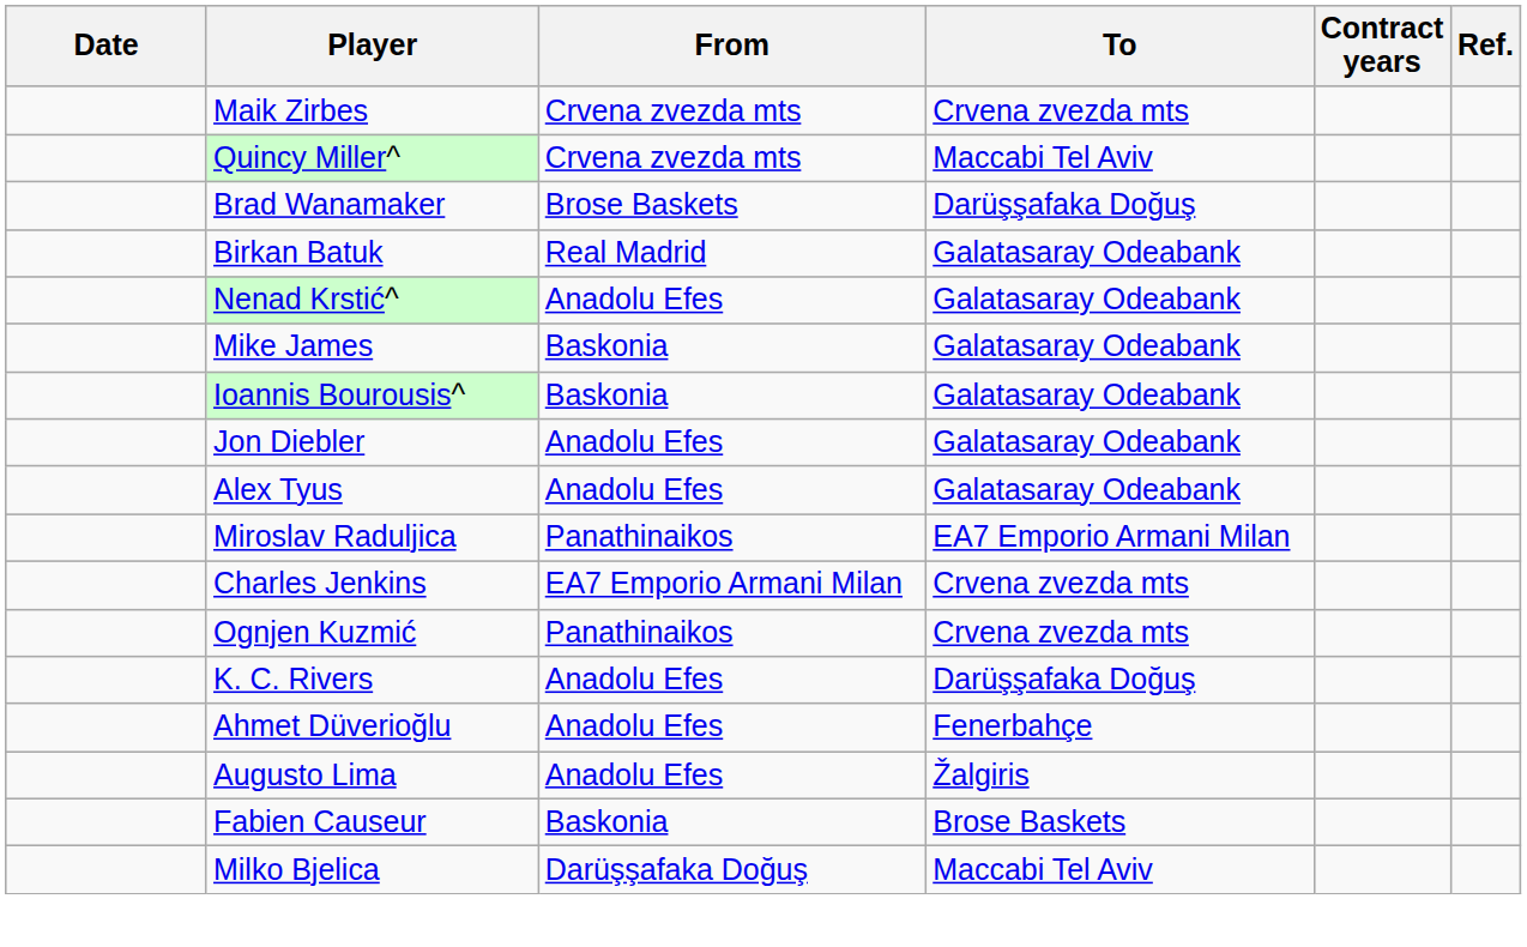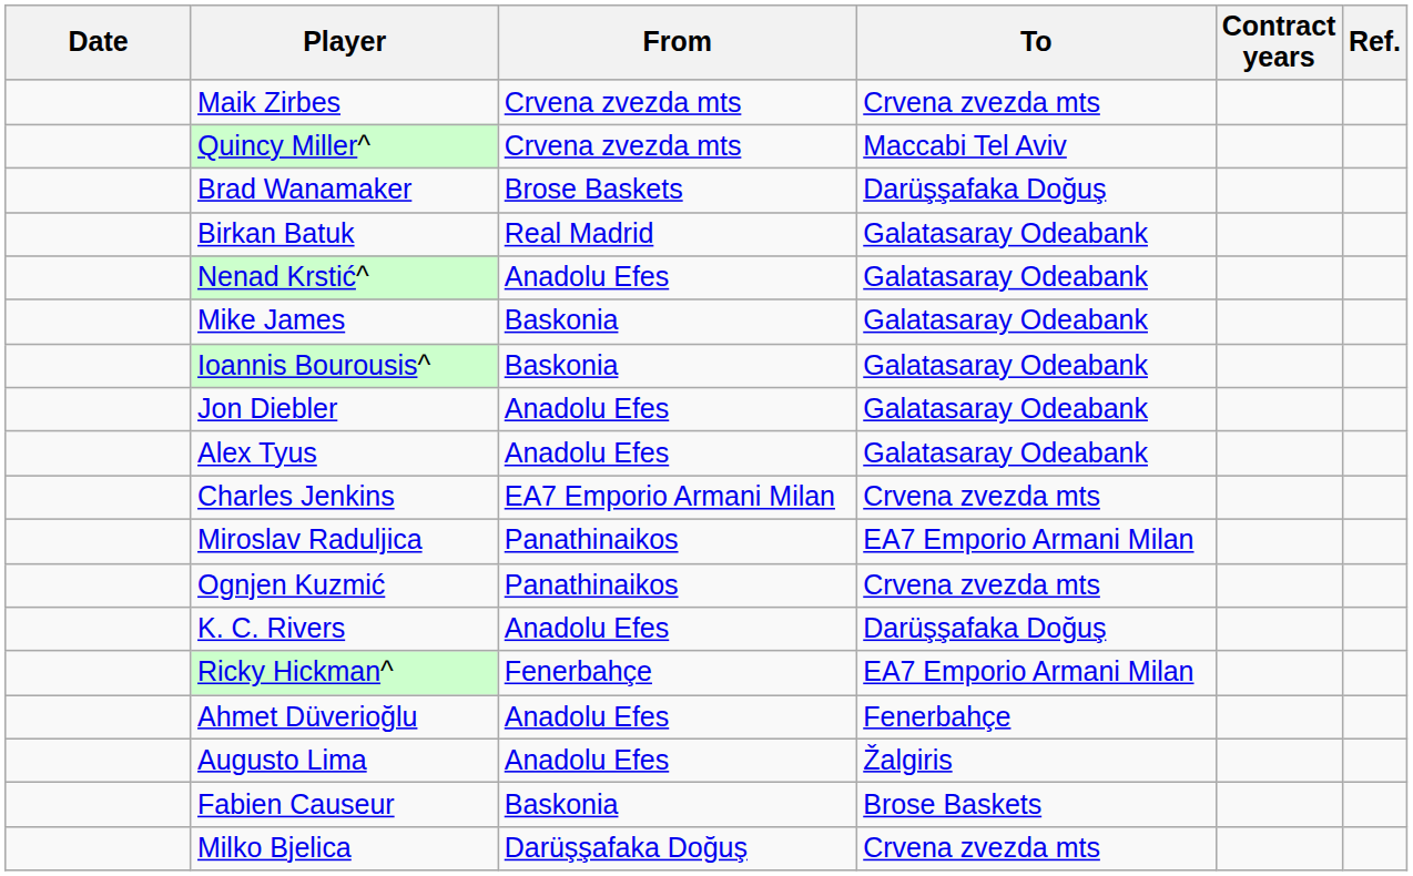 <table class="wikitable sortable">
 <tr>
 <th width=100>Date</th>
 <th width=170>Player</th>
 <th style="width:200px;">From</th>
 <th style="width:200px;">To</th>
 <th>Contract<br>years</th>
 <th>Ref.</th>
 </tr>
 <tr>
 <td></td>
 <td> <a href='#'>Maik Zirbes</a></td>
 <td> <a href='#'>Crvena zvezda mts</a></td>
 <td> <a href='#'>Crvena zvezda mts</a></td>
 <td></td>
 <td></td>
 </tr>
 <tr>
 <td></td>
 <td style=" background:#cfc;"> <a href='#'>Quincy Miller</a>^</td>
 <td> <a href='#'>Crvena zvezda mts</a></td>
 <td> <a href='#'>Maccabi Tel Aviv</a></td>
 <td></td>
 <td></td>
 </tr>
 <tr>
 <td></td>
 <td> <a href='#'>Brad Wanamaker</a></td>
 <td> <a href='#'>Brose Baskets</a></td>
 <td> <a href='#'>Darüşşafaka Doğuş</a></td>
 <td></td>
 <td></td>
 </tr>
 <tr>
 <td></td>
 <td> <a href='#'>Birkan Batuk</a></td>
 <td> <a href='#'>Real Madrid</a></td>
 <td> <a href='#'>Galatasaray Odeabank</a></td>
 <td></td>
 <td></td>
 </tr>
 <tr>
 <td></td>
 <td style=" background:#cfc;"> <a href='#'>Nenad Krstić</a>^</td>
 <td> <a href='#'>Anadolu Efes</a></td>
 <td> <a href='#'>Galatasaray Odeabank</a></td>
 <td></td>
 <td></td>
 </tr>
 <tr>
 <td></td>
 <td> <a href='#'>Mike James</a></td>
 <td> <a href='#'>Baskonia</a></td>
 <td> <a href='#'>Galatasaray Odeabank</a></td>
 <td></td>
 <td></td>
 </tr>
 <tr>
 <td></td>
 <td style=" background:#cfc;"> <a href='#'>Ioannis Bourousis</a>^</td>
 <td> <a href='#'>Baskonia</a></td>
 <td> <a href='#'>Galatasaray Odeabank</a></td>
 <td></td>
 <td></td>
 </tr>
 <tr>
 <td></td>
 <td> <a href='#'>Jon Diebler</a></td>
 <td> <a href='#'>Anadolu Efes</a></td>
 <td> <a href='#'>Galatasaray Odeabank</a></td>
 <td></td>
 <td></td>
 </tr>
 <tr>
 <td></td>
 <td> <a href='#'>Alex Tyus</a></td>
 <td> <a href='#'>Anadolu Efes</a></td>
 <td> <a href='#'>Galatasaray Odeabank</a></td>
 <td></td>
 <td></td>
 </tr>
 <tr>
 <td></td>
-<td> <a href='#'>Miroslav Raduljica</a></td>
-<td> <a href='#'>Panathinaikos</a></td>
+<td> <a href='#'>Charles Jenkins</a></td>
 <td> <a href='#'>EA7 Emporio Armani Milan</a></td>
+<td> <a href='#'>Crvena zvezda mts</a></td>
 <td></td>
 <td></td>
 </tr>
 <tr>
 <td></td>
-<td> <a href='#'>Charles Jenkins</a></td>
+<td> <a href='#'>Miroslav Raduljica</a></td>
+<td> <a href='#'>Panathinaikos</a></td>
 <td> <a href='#'>EA7 Emporio Armani Milan</a></td>
-<td> <a href='#'>Crvena zvezda mts</a></td>
 <td></td>
 <td></td>
 </tr>
 <tr>
 <td></td>
 <td> <a href='#'>Ognjen Kuzmić</a></td>
 <td> <a href='#'>Panathinaikos</a></td>
 <td> <a href='#'>Crvena zvezda mts</a></td>
 <td></td>
 <td></td>
 </tr>
 <tr>
 <td></td>
 <td> <a href='#'>K. C. Rivers</a></td>
 <td> <a href='#'>Anadolu Efes</a></td>
 <td> <a href='#'>Darüşşafaka Doğuş</a></td>
+<td></td>
+<td></td>
+</tr>
+<tr>
+<td></td>
+<td style=" background:#cfc;"> <a href='#'>Ricky Hickman</a>^</td>
+<td> <a href='#'>Fenerbahçe</a></td>
+<td> <a href='#'> EA7 Emporio Armani Milan</a></td>
 <td></td>
 <td></td>
 </tr>
 <tr>
 <td></td>
 <td> <a href='#'>Ahmet Düverioğlu</a></td>
 <td> <a href='#'>Anadolu Efes</a></td>
 <td> <a href='#'>Fenerbahçe</a></td>
 <td></td>
 <td></td>
 </tr>
 <tr>
 <td></td>
 <td> <a href='#'>Augusto Lima</a></td>
 <td> <a href='#'>Anadolu Efes</a></td>
 <td> <a href='#'>Žalgiris</a></td>
 <td></td>
 <td></td>
 </tr>
 <tr>
 <td></td>
 <td> <a href='#'>Fabien Causeur</a></td>
 <td> <a href='#'>Baskonia</a></td>
 <td> <a href='#'>Brose Baskets</a></td>
 <td></td>
 <td></td>
 </tr>
 <tr>
 <td></td>
 <td> <a href='#'>Milko Bjelica</a></td>
 <td> <a href='#'>Darüşşafaka Doğuş</a></td>
-<td> <a href='#'>Maccabi Tel Aviv</a></td>
+<td> <a href='#'>Crvena zvezda mts</a></td>
 <td></td>
 <td></td>
 </tr>
 </table>
